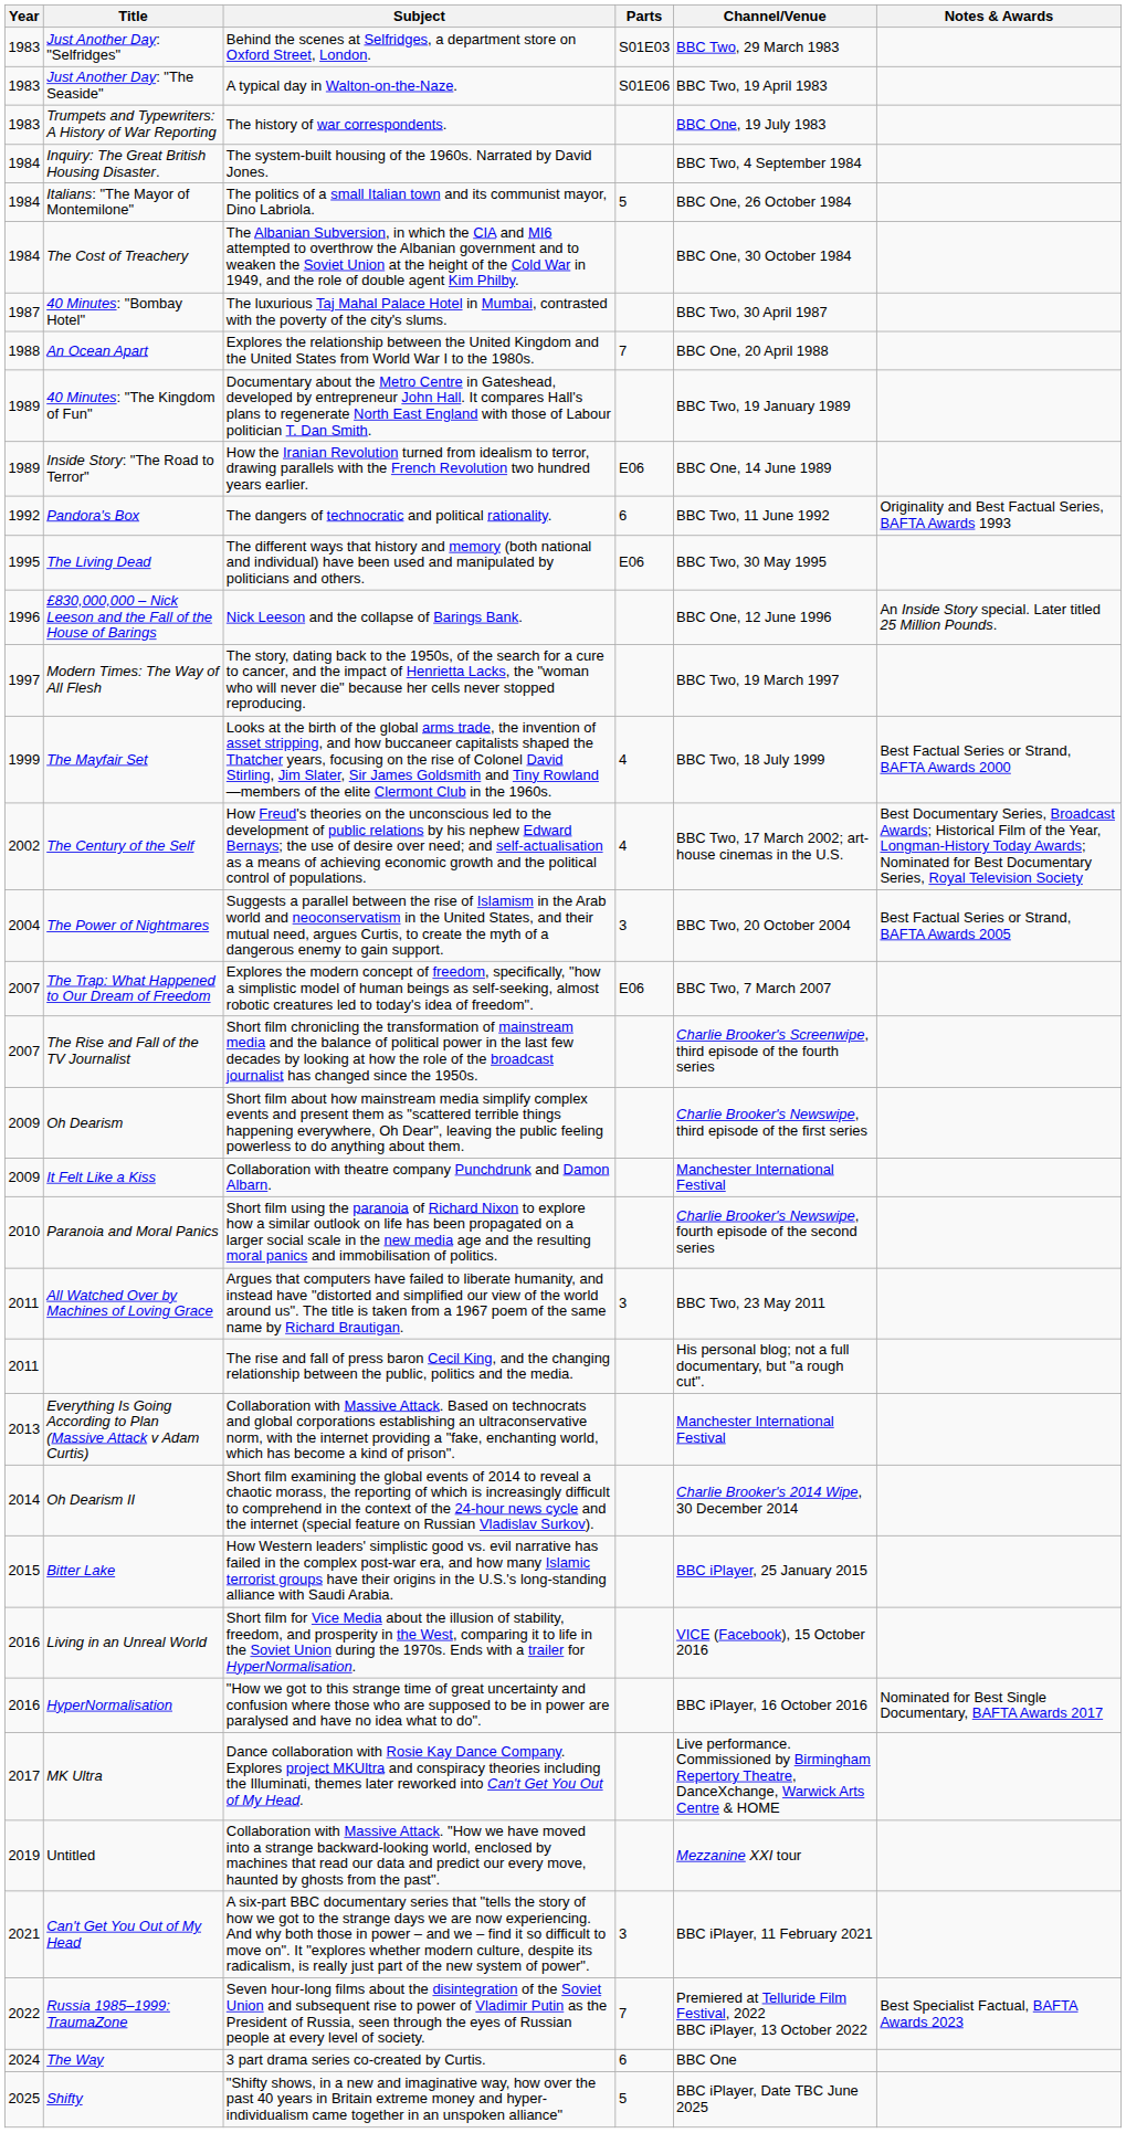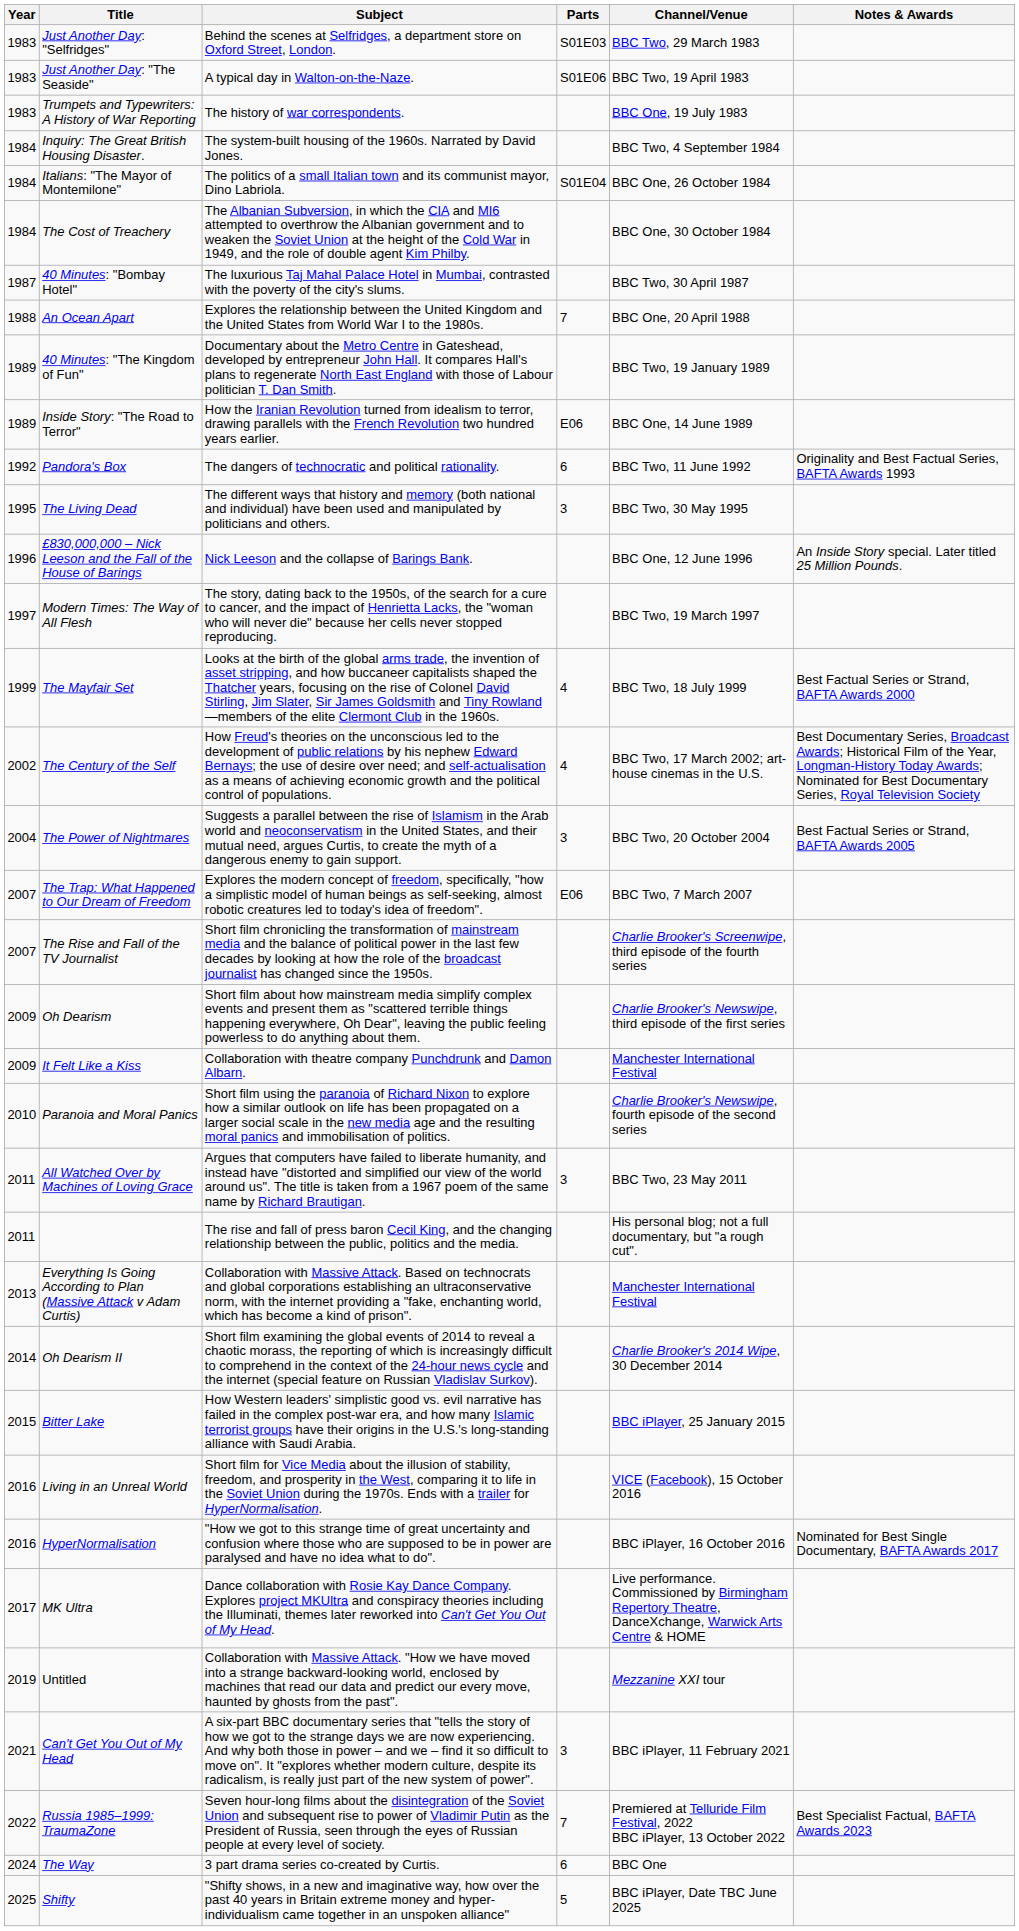 <table class="wikitable sortable">
 <tr>
 <th>Year</th>
 <th>Title</th>
 <th>Subject</th>
 <th>Parts</th>
 <th>Channel/Venue</th>
 <th>Notes & Awards</th>
 </tr>
 <tr>
 <td>1983</td>
 <td><em><a href='#'>Just Another Day</a></em>: "Selfridges"</td>
 <td>Behind the scenes at <a href='#'>Selfridges</a>, a department store on <a href='#'>Oxford Street</a>, <a href='#'>London</a>.</td>
 <td>S01E03</td>
 <td><a href='#'>BBC Two</a>, 29 March 1983</td>
 <td></td>
 </tr>
 <tr>
 <td>1983</td>
 <td><em><a href='#'>Just Another Day</a></em>: "The Seaside"</td>
 <td>A typical day in <a href='#'>Walton-on-the-Naze</a>.</td>
 <td>S01E06</td>
 <td>BBC Two, 19 April 1983</td>
 <td></td>
 </tr>
 <tr>
 <td>1983</td>
 <td><em>Trumpets and Typewriters: A History of War Reporting</em></td>
 <td>The history of <a href='#'>war correspondents</a>.</td>
 <td></td>
 <td><a href='#'>BBC One</a>, 19 July 1983</td>
 <td></td>
 </tr>
 <tr>
 <td>1984</td>
 <td><em>Inquiry: The Great British Housing Disaster</em>.</td>
 <td>The system-built housing of the 1960s. Narrated by David Jones.</td>
 <td></td>
 <td>BBC Two, 4 September 1984</td>
 <td></td>
 </tr>
 <tr>
 <td>1984</td>
 <td><em>Italians</em>: "The Mayor of Montemilone"</td>
 <td>The politics of a <a href='#'>small Italian town</a> and its communist mayor, Dino Labriola.</td>
-<td>5</td>
+<td>S01E04</td>
 <td>BBC One, 26 October 1984</td>
 <td></td>
 </tr>
 <tr>
 <td>1984</td>
 <td><em>The Cost of Treachery</em></td>
 <td>The <a href='#'>Albanian Subversion</a>, in which the <a href='#'>CIA</a> and <a href='#'>MI6</a> attempted to overthrow the Albanian government and to weaken the <a href='#'>Soviet Union</a> at the height of the <a href='#'>Cold War</a> in 1949, and the role of double agent <a href='#'>Kim Philby</a>.</td>
 <td></td>
 <td>BBC One, 30 October 1984</td>
 <td></td>
 </tr>
 <tr>
 <td>1987</td>
 <td><em><a href='#'>40 Minutes</a></em>: "Bombay Hotel"</td>
 <td>The luxurious <a href='#'>Taj Mahal Palace Hotel</a> in <a href='#'>Mumbai</a>, contrasted with the poverty of the city's slums.</td>
 <td></td>
 <td>BBC Two, 30 April 1987</td>
 <td></td>
 </tr>
 <tr>
 <td>1988</td>
 <td><em><a href='#'>An Ocean Apart</a></em></td>
 <td>Explores the relationship between the United Kingdom and the United States from World War I to the 1980s.</td>
 <td>7</td>
 <td>BBC One, 20 April 1988</td>
 <td></td>
 </tr>
 <tr>
 <td>1989</td>
 <td><em><a href='#'>40 Minutes</a></em>: "The Kingdom of Fun"</td>
 <td>Documentary about the <a href='#'>Metro Centre</a> in Gateshead, developed by entrepreneur <a href='#'>John Hall</a>. It compares Hall's plans to regenerate <a href='#'>North East England</a> with those of Labour politician <a href='#'>T. Dan Smith</a>.</td>
 <td></td>
 <td>BBC Two, 19 January 1989</td>
 <td></td>
 </tr>
 <tr>
 <td>1989</td>
 <td><em>Inside Story</em>: "The Road to Terror"</td>
 <td>How the <a href='#'>Iranian Revolution</a> turned from idealism to terror, drawing parallels with the <a href='#'>French Revolution</a> two hundred years earlier.</td>
 <td>E06</td>
 <td>BBC One, 14 June 1989</td>
 </tr>
 <tr>
 <td>1992</td>
 <td><em><a href='#'>Pandora's Box</a></em></td>
 <td>The dangers of <a href='#'>technocratic</a> and political <a href='#'>rationality</a>.</td>
 <td>6</td>
 <td>BBC Two, 11 June 1992</td>
 <td>Originality and Best Factual Series, <a href='#'>BAFTA Awards</a> 1993</td>
 </tr>
 <tr>
 <td>1995</td>
 <td><em><a href='#'>The Living Dead</a></em></td>
 <td>The different ways that history and <a href='#'>memory</a> (both national and individual) have been used and manipulated by politicians and others.</td>
-<td>E06</td>
+<td>3</td>
 <td>BBC Two, 30 May 1995</td>
 </tr>
 <tr>
 <td>1996</td>
 <td><em><a href='#'>£830,000,000 – Nick Leeson and the Fall of the House of Barings</a></em></td>
 <td><a href='#'>Nick Leeson</a> and the collapse of <a href='#'>Barings Bank</a>.</td>
 <td></td>
 <td>BBC One, 12 June 1996</td>
 <td>An <em>Inside Story</em> special. Later titled <em>25 Million Pounds</em>.</td>
 </tr>
 <tr>
 <td>1997</td>
 <td><em>Modern Times: The Way of All Flesh</em></td>
 <td>The story, dating back to the 1950s, of the search for a cure to cancer, and the impact of <a href='#'>Henrietta Lacks</a>, the "woman who will never die" because her cells never stopped reproducing.</td>
 <td></td>
 <td>BBC Two, 19 March 1997</td>
 </tr>
 <tr>
 <td>1999</td>
 <td><em><a href='#'>The Mayfair Set</a></em></td>
 <td>Looks at the birth of the global <a href='#'>arms trade</a>, the invention of <a href='#'>asset stripping</a>, and how buccaneer capitalists shaped the <a href='#'>Thatcher</a> years, focusing on the rise of Colonel <a href='#'>David Stirling</a>, <a href='#'>Jim Slater</a>, <a href='#'>Sir James Goldsmith</a> and <a href='#'>Tiny Rowland</a>—members of the elite <a href='#'>Clermont Club</a> in the 1960s.</td>
 <td>4</td>
 <td>BBC Two, 18 July 1999</td>
 <td>Best Factual Series or Strand, <a href='#'>BAFTA Awards 2000</a></td>
 </tr>
 <tr>
 <td>2002</td>
 <td><em><a href='#'>The Century of the Self</a></em></td>
 <td>How <a href='#'>Freud</a>'s theories on the unconscious led to the development of <a href='#'>public relations</a> by his nephew <a href='#'>Edward Bernays</a>; the use of desire over need; and <a href='#'>self-actualisation</a> as a means of achieving economic growth and the political control of populations.</td>
 <td>4</td>
 <td>BBC Two, 17 March 2002; art-house cinemas in the U.S.</td>
 <td>Best Documentary Series, <a href='#'>Broadcast Awards</a>; Historical Film of the Year, <a href='#'>Longman-History Today Awards</a>; Nominated for Best Documentary Series, <a href='#'>Royal Television Society</a></td>
 </tr>
 <tr>
 <td>2004</td>
 <td><em><a href='#'>The Power of Nightmares</a></em></td>
 <td>Suggests a parallel between the rise of <a href='#'>Islamism</a> in the Arab world and <a href='#'>neoconservatism</a> in the United States, and their mutual need, argues Curtis, to create the myth of a dangerous enemy to gain support.</td>
 <td>3</td>
 <td>BBC Two, 20 October 2004</td>
 <td>Best Factual Series or Strand, <a href='#'>BAFTA Awards 2005</a></td>
 </tr>
 <tr>
 <td>2007</td>
 <td><em><a href='#'>The Trap: What Happened to Our Dream of Freedom</a></em></td>
 <td>Explores the modern concept of <a href='#'>freedom</a>, specifically, "how a simplistic model of human beings as self-seeking, almost robotic creatures led to today's idea of freedom".</td>
 <td>E06</td>
 <td>BBC Two, 7 March 2007</td>
 <td></td>
 </tr>
 <tr>
 <td>2007</td>
 <td><em>The Rise and Fall of the TV Journalist</em></td>
 <td>Short film chronicling the transformation of <a href='#'>mainstream media</a> and the balance of political power in the last few decades by looking at how the role of the <a href='#'>broadcast journalist</a> has changed since the 1950s.</td>
 <td></td>
 <td><em><a href='#'>Charlie Brooker's Screenwipe</a></em>, third episode of the fourth series</td>
 <td></td>
 </tr>
 <tr>
 <td>2009</td>
 <td><em>Oh Dearism</em></td>
 <td>Short film about how mainstream media simplify complex events and present them as "scattered terrible things happening everywhere, Oh Dear", leaving the public feeling powerless to do anything about them.</td>
 <td></td>
 <td><em><a href='#'>Charlie Brooker's Newswipe</a></em>, third episode of the first series</td>
 <td></td>
 </tr>
 <tr>
 <td>2009</td>
 <td><em><a href='#'>It Felt Like a Kiss</a></em></td>
 <td>Collaboration with theatre company <a href='#'>Punchdrunk</a> and <a href='#'>Damon Albarn</a>.</td>
 <td></td>
 <td><a href='#'>Manchester International Festival</a></td>
 <td></td>
 </tr>
 <tr>
 <td>2010</td>
 <td><em>Paranoia and Moral Panics</em></td>
 <td>Short film using the <a href='#'>paranoia</a> of <a href='#'>Richard Nixon</a> to explore how a similar outlook on life has been propagated on a larger social scale in the <a href='#'>new media</a> age and the resulting <a href='#'>moral panics</a> and immobilisation of politics.</td>
 <td></td>
 <td><em><a href='#'>Charlie Brooker's Newswipe</a></em>, fourth episode of the second series</td>
 <td></td>
 </tr>
 <tr>
 <td>2011</td>
 <td><em><a href='#'>All Watched Over by Machines of Loving Grace</a></em></td>
 <td>Argues that computers have failed to liberate humanity, and instead have "distorted and simplified our view of the world around us". The title is taken from a 1967 poem of the same name by <a href='#'>Richard Brautigan</a>.</td>
 <td>3</td>
 <td>BBC Two, 23 May 2011</td>
 <td></td>
 </tr>
 <tr>
 <td>2011</td>
 <td></td>
 <td>The rise and fall of press baron <a href='#'>Cecil King</a>, and the changing relationship between the public, politics and the media.</td>
 <td></td>
 <td>His personal blog; not a full documentary, but "a rough cut".</td>
 <td></td>
 </tr>
 <tr>
 <td>2013</td>
 <td><em>Everything Is Going According to Plan (<a href='#'>Massive Attack</a> v Adam Curtis)</em></td>
 <td>Collaboration with <a href='#'>Massive Attack</a>. Based on technocrats and global corporations establishing an ultraconservative norm, with the internet providing a "fake, enchanting world, which has become a kind of prison".</td>
 <td></td>
 <td><a href='#'>Manchester International Festival</a></td>
 <td></td>
 </tr>
 <tr>
 <td>2014</td>
 <td><em>Oh Dearism II</em></td>
 <td>Short film examining the global events of 2014 to reveal a chaotic morass, the reporting of which is increasingly difficult to comprehend in the context of the <a href='#'>24-hour news cycle</a> and the internet (special feature on Russian <a href='#'>Vladislav Surkov</a>).</td>
 <td></td>
 <td><em><a href='#'>Charlie Brooker's 2014 Wipe</a></em>, 30 December 2014</td>
 <td></td>
 </tr>
 <tr>
 <td>2015</td>
 <td><em><a href='#'>Bitter Lake</a></em></td>
 <td>How Western leaders' simplistic good vs. evil narrative has failed in the complex post-war era, and how many <a href='#'>Islamic terrorist groups</a> have their origins in the U.S.'s long-standing alliance with Saudi Arabia.</td>
 <td></td>
 <td><a href='#'>BBC iPlayer</a>, 25 January 2015</td>
 <td></td>
 </tr>
 <tr>
 <td>2016</td>
 <td><em>Living in an Unreal World</em></td>
 <td>Short film for <a href='#'>Vice Media</a> about the illusion of stability, freedom, and prosperity in <a href='#'>the West</a>, comparing it to life in the <a href='#'>Soviet Union</a> during the 1970s. Ends with a <a href='#'>trailer</a> for <em><a href='#'>HyperNormalisation</a></em>.</td>
 <td></td>
 <td><a href='#'>VICE</a> (<a href='#'>Facebook</a>), 15 October 2016</td>
 <td></td>
 </tr>
 <tr>
 <td>2016</td>
 <td><em><a href='#'>HyperNormalisation</a></em></td>
 <td>"How we got to this strange time of great uncertainty and confusion where those who are supposed to be in power are paralysed and have no idea what to do".</td>
 <td></td>
 <td>BBC iPlayer, 16 October 2016</td>
 <td>Nominated for Best Single Documentary, <a href='#'>BAFTA Awards 2017</a></td>
 </tr>
 <tr>
 <td>2017</td>
 <td><em>MK Ultra</em></td>
 <td>Dance collaboration with <a href='#'>Rosie Kay Dance Company</a>. Explores <a href='#'>project MKUltra</a> and conspiracy theories including the Illuminati, themes later reworked into <em><a href='#'>Can't Get You Out of My Head</a></em>.</td>
 <td></td>
 <td>Live performance. Commissioned by <a href='#'>Birmingham Repertory Theatre</a>, DanceXchange, <a href='#'>Warwick Arts Centre</a> & HOME</td>
 <td></td>
 </tr>
 <tr>
 <td>2019</td>
 <td>Untitled</td>
 <td>Collaboration with <a href='#'>Massive Attack</a>. "How we have moved into a strange backward-looking world, enclosed by machines that read our data and predict our every move, haunted by ghosts from the past".</td>
 <td></td>
 <td><em><a href='#'>Mezzanine</a> XXI</em> tour</td>
 <td></td>
 </tr>
 <tr>
 <td>2021</td>
 <td><em><a href='#'>Can't Get You Out of My Head</a></em></td>
 <td>A six-part BBC documentary series that "tells the story of how we got to the strange days we are now experiencing. And why both those in power – and we – find it so difficult to move on". It "explores whether modern culture, despite its radicalism, is really just part of the new system of power".</td>
 <td>3</td>
 <td>BBC iPlayer, 11 February 2021</td>
 <td></td>
 </tr>
 <tr>
 <td>2022</td>
 <td><em><a href='#'>Russia 1985–1999: TraumaZone</a></em></td>
 <td>Seven hour-long films about the <a href='#'>disintegration</a> of the <a href='#'>Soviet Union</a> and subsequent rise to power of <a href='#'>Vladimir Putin</a> as the President of Russia, seen through the eyes of Russian people at every level of society.</td>
 <td>7</td>
 <td>Premiered at <a href='#'>Telluride Film Festival</a>, 2022<br>BBC iPlayer, 13 October 2022</td>
 <td>Best Specialist Factual, <a href='#'>BAFTA Awards 2023</a></td>
 </tr>
 <tr>
 <td>2024</td>
 <td><em><a href='#'>The Way</a></em></td>
 <td>3 part drama series co-created by Curtis.</td>
 <td>6</td>
 <td>BBC One</td>
 <td></td>
 </tr>
 <tr>
 <td>2025</td>
 <td><em><a href='#'>Shifty</a></em></td>
 <td>"Shifty shows, in a new and imaginative way, how over the past 40 years in Britain extreme money and hyper-individualism came together in an unspoken alliance"</td>
 <td>5</td>
 <td>BBC iPlayer, Date TBC June 2025</td>
 <td></td>
 </tr>
 </table>
